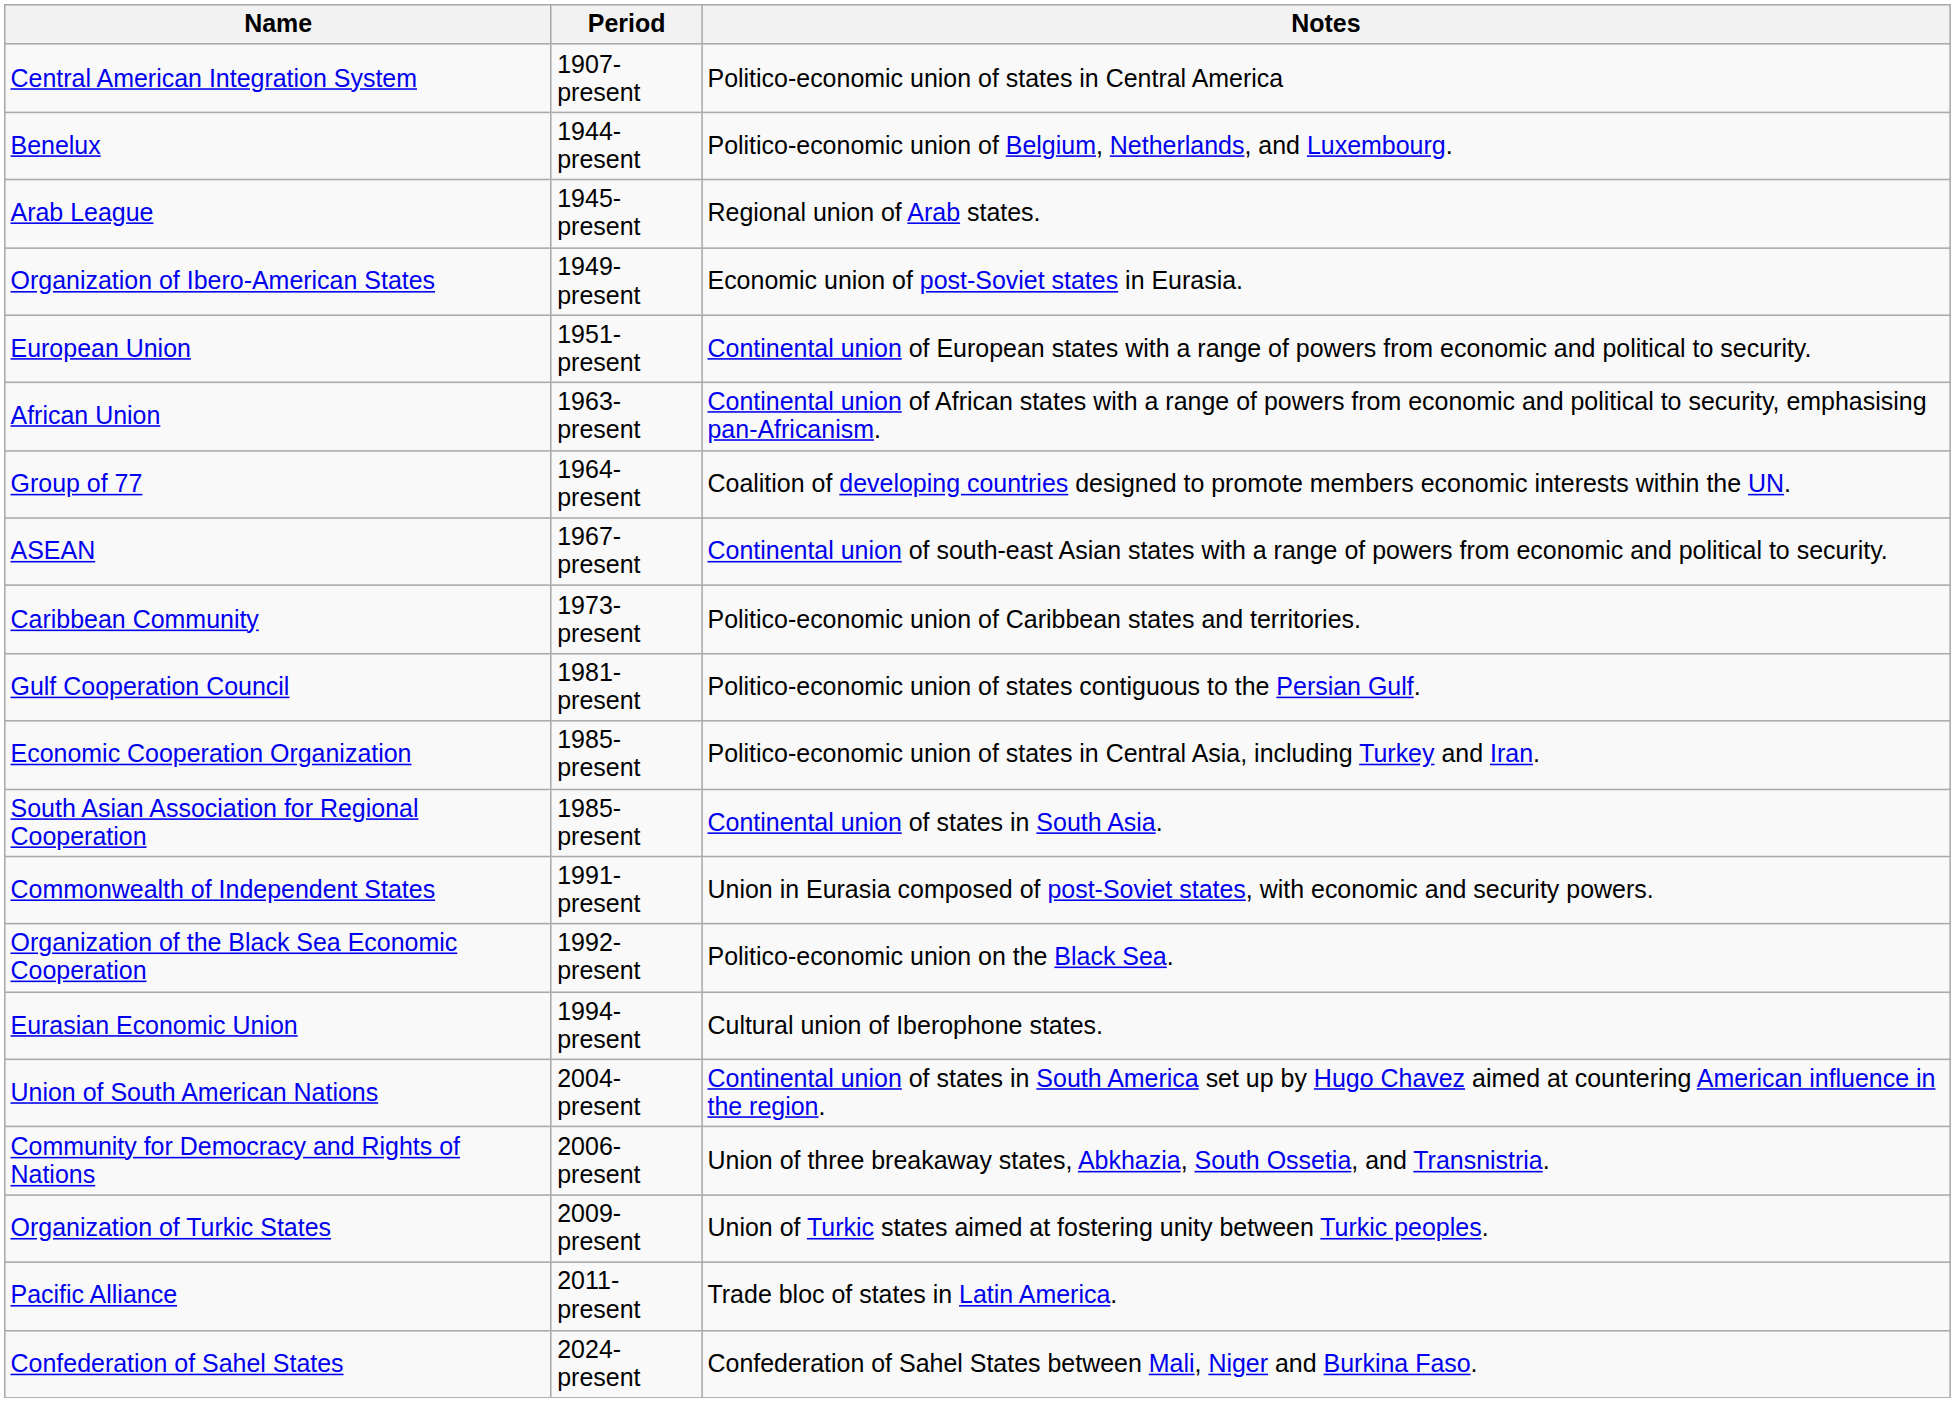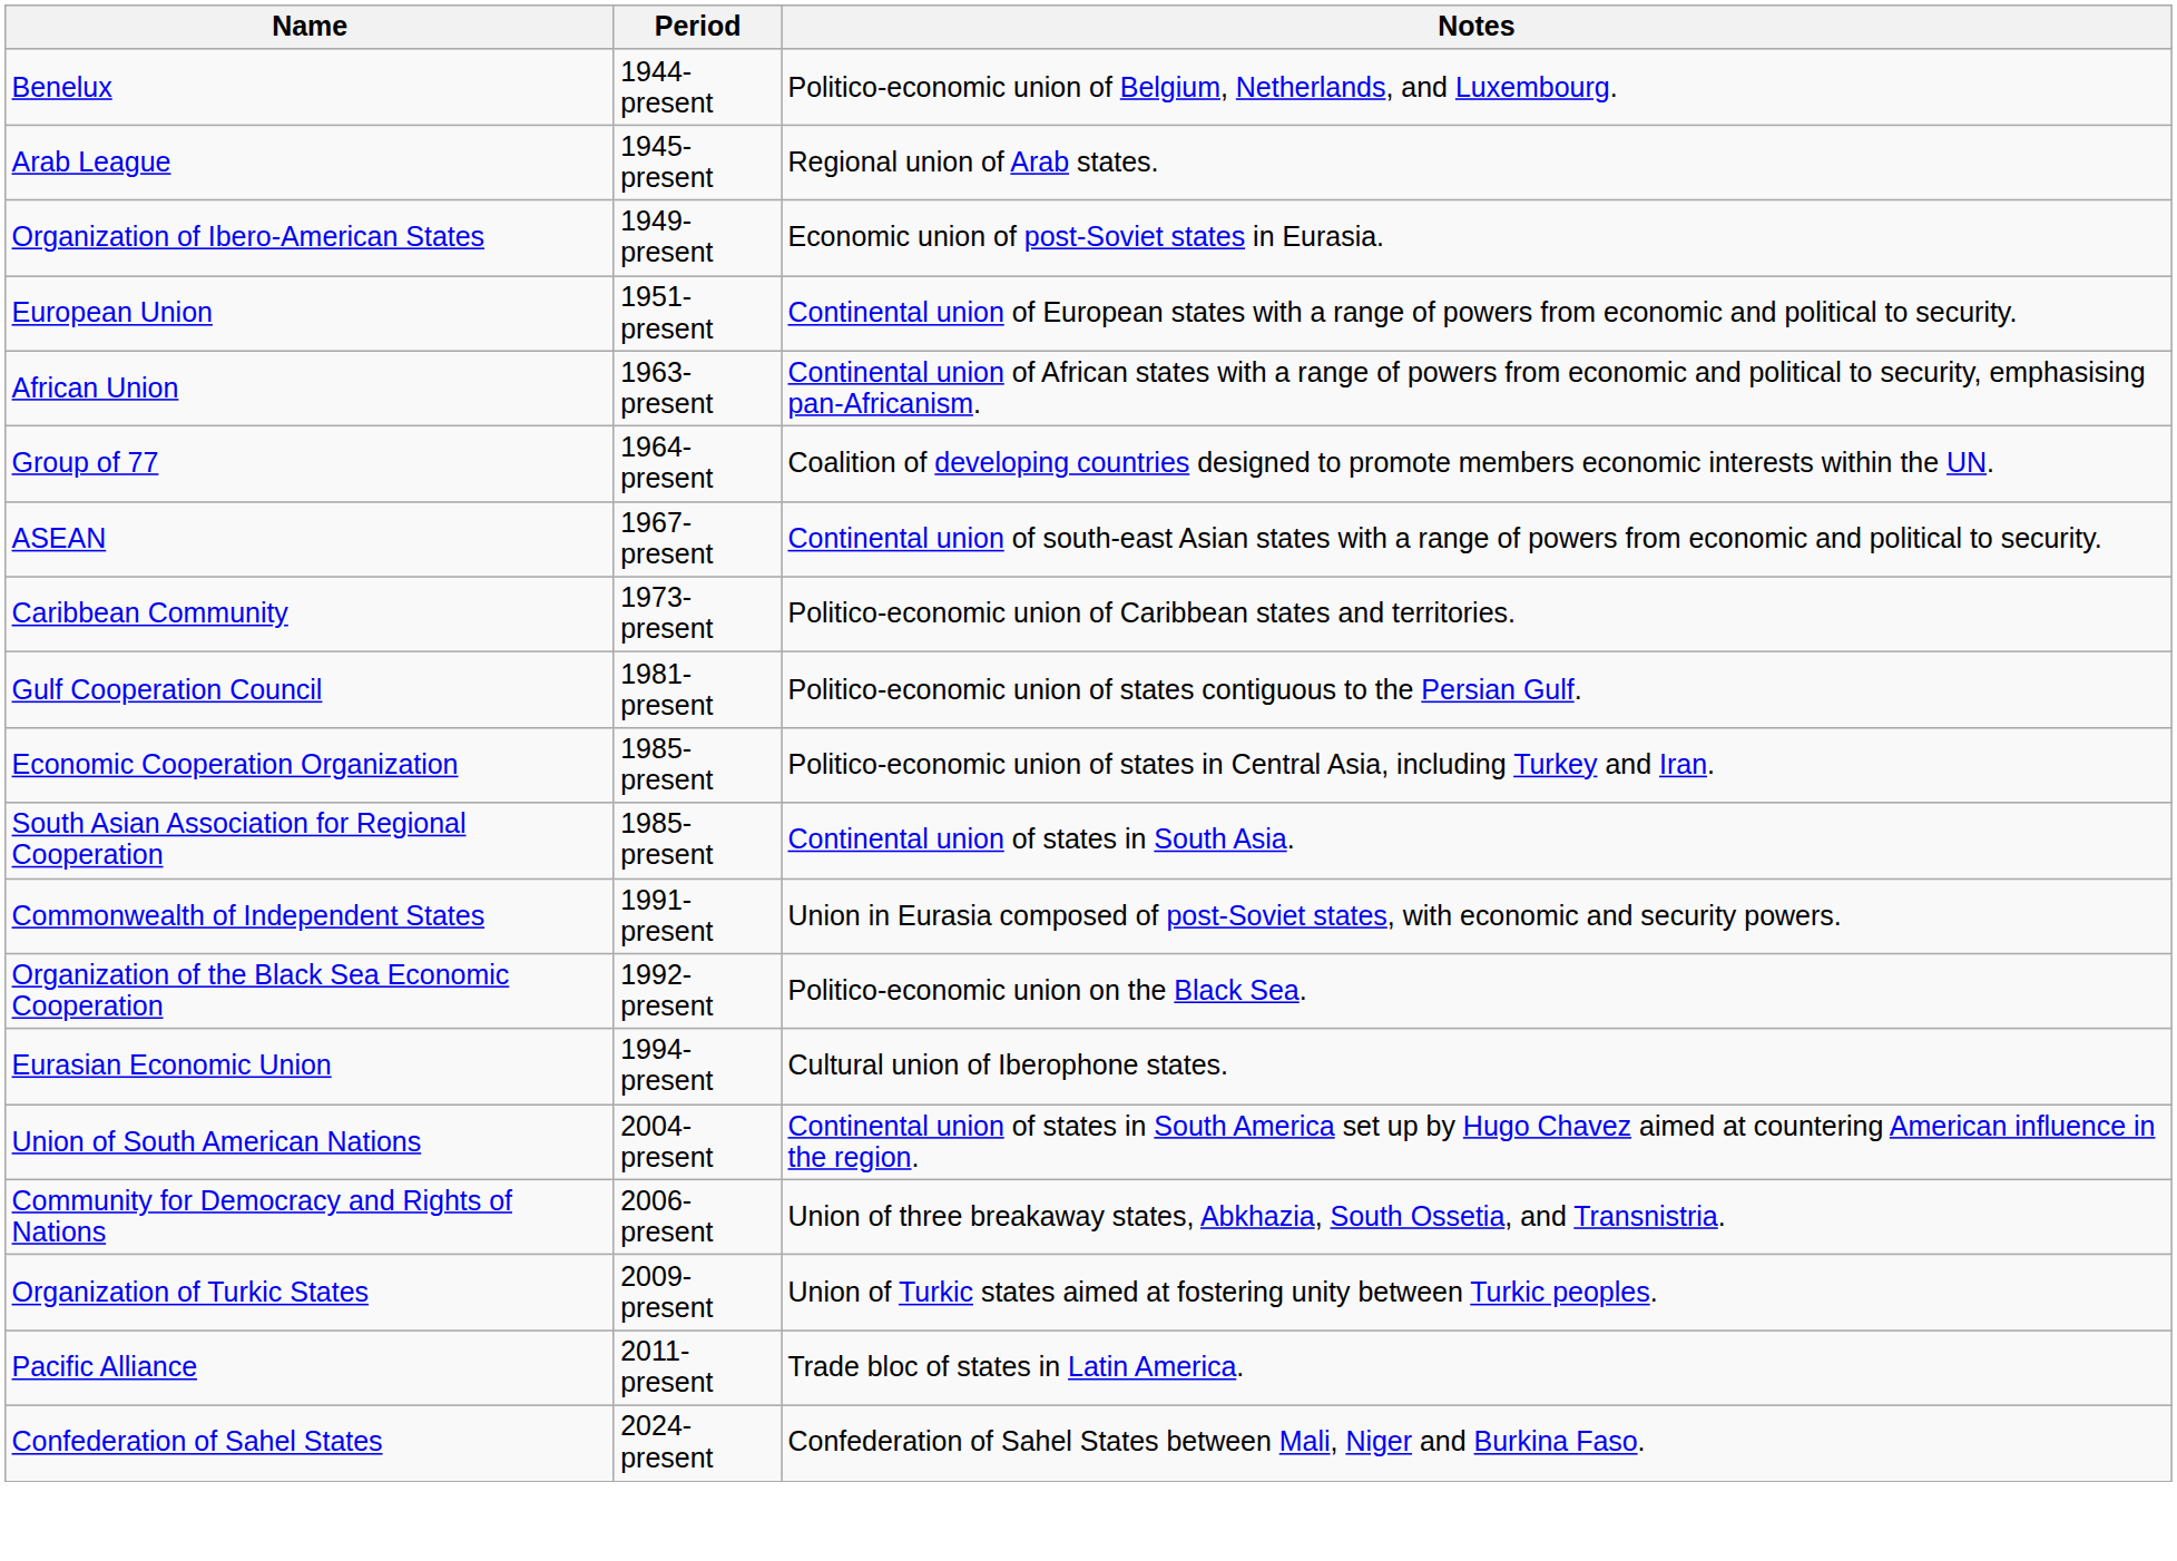 <table class="wikitable sortable">
 <tr>
 <th>Name</th>
 <th>Period</th>
 <th class=unsortable>Notes</th>
-</tr>
-<tr>
-<td><a href='#'>Central American Integration System</a></td>
-<td>1907-present</td>
-<td>Politico-economic union of states in Central America</td>
 </tr>
 <tr>
 <td> <a href='#'>Benelux</a></td>
 <td>1944-present</td>
 <td>Politico-economic union of <a href='#'>Belgium</a>, <a href='#'>Netherlands</a>, and <a href='#'>Luxembourg</a>.</td>
 </tr>
 <tr>
 <td> <a href='#'>Arab League</a></td>
 <td>1945-present</td>
 <td>Regional union of <a href='#'>Arab</a> states.</td>
 </tr>
 <tr>
 <td><a href='#'>Organization of Ibero-American States</a></td>
 <td>1949-present</td>
 <td>Economic union of <a href='#'>post-Soviet states</a> in Eurasia.</td>
 </tr>
 <tr>
 <td> <a href='#'>European Union</a></td>
 <td>1951-present</td>
 <td><a href='#'>Continental union</a> of European states with a range of powers from economic and political to security.</td>
 </tr>
 <tr>
 <td> <a href='#'>African Union</a></td>
 <td>1963-present</td>
 <td><a href='#'>Continental union</a> of African states with a range of powers from economic and political to security, emphasising <a href='#'>pan-Africanism</a>.</td>
 </tr>
 <tr>
 <td><a href='#'>Group of 77</a></td>
 <td>1964-present</td>
 <td>Coalition of <a href='#'>developing countries</a> designed to promote members economic interests within the <a href='#'>UN</a>.</td>
 </tr>
 <tr>
 <td> <a href='#'>ASEAN</a></td>
 <td>1967-present</td>
 <td><a href='#'>Continental union</a> of south-east Asian states with a range of powers from economic and political to security.</td>
 </tr>
 <tr>
 <td> <a href='#'>Caribbean Community</a></td>
 <td>1973-present</td>
 <td>Politico-economic union of Caribbean states and territories.</td>
 </tr>
 <tr>
 <td><a href='#'>Gulf Cooperation Council</a></td>
 <td>1981-present</td>
 <td>Politico-economic union of states contiguous to the <a href='#'>Persian Gulf</a>.</td>
 </tr>
 <tr>
 <td><a href='#'>Economic Cooperation Organization</a></td>
 <td>1985-present</td>
 <td>Politico-economic union of states in Central Asia, including <a href='#'>Turkey</a> and <a href='#'>Iran</a>.</td>
 </tr>
 <tr>
 <td><a href='#'>South Asian Association for Regional Cooperation</a></td>
 <td>1985-present</td>
 <td><a href='#'>Continental union</a> of states in <a href='#'>South Asia</a>.</td>
 </tr>
 <tr>
 <td> <a href='#'>Commonwealth of Independent States</a></td>
 <td>1991-present</td>
 <td>Union in Eurasia composed of <a href='#'>post-Soviet states</a>, with economic and security powers.</td>
 </tr>
 <tr>
 <td><a href='#'>Organization of the Black Sea Economic Cooperation</a></td>
 <td>1992-present</td>
 <td>Politico-economic union on the <a href='#'>Black Sea</a>.</td>
 </tr>
 <tr>
 <td><a href='#'>Eurasian Economic Union</a></td>
 <td>1994-present</td>
 <td>Cultural union of Iberophone states.</td>
 </tr>
 <tr>
 <td><a href='#'>Union of South American Nations</a></td>
 <td>2004-present</td>
 <td><a href='#'>Continental union</a> of states in <a href='#'>South America</a> set up by <a href='#'>Hugo Chavez</a> aimed at countering <a href='#'>American influence in the region</a>.</td>
 </tr>
 <tr>
 <td><a href='#'>Community for Democracy and Rights of Nations</a></td>
 <td>2006-present</td>
 <td>Union of three breakaway states, <a href='#'>Abkhazia</a>, <a href='#'>South Ossetia</a>, and <a href='#'>Transnistria</a>.</td>
 </tr>
 <tr>
 <td> <a href='#'>Organization of Turkic States</a></td>
 <td>2009-present</td>
 <td>Union of <a href='#'>Turkic</a> states aimed at fostering unity between <a href='#'>Turkic peoples</a>.</td>
 </tr>
 <tr>
 <td><a href='#'>Pacific Alliance</a></td>
 <td>2011-present</td>
 <td>Trade bloc of states in <a href='#'>Latin America</a>.</td>
 </tr>
 <tr>
 <td> <a href='#'>Confederation of Sahel States</a></td>
 <td>2024-present</td>
 <td>Confederation of Sahel States between <a href='#'>Mali</a>, <a href='#'>Niger</a> and <a href='#'>Burkina Faso</a>.</td>
 </tr>
 </table>
